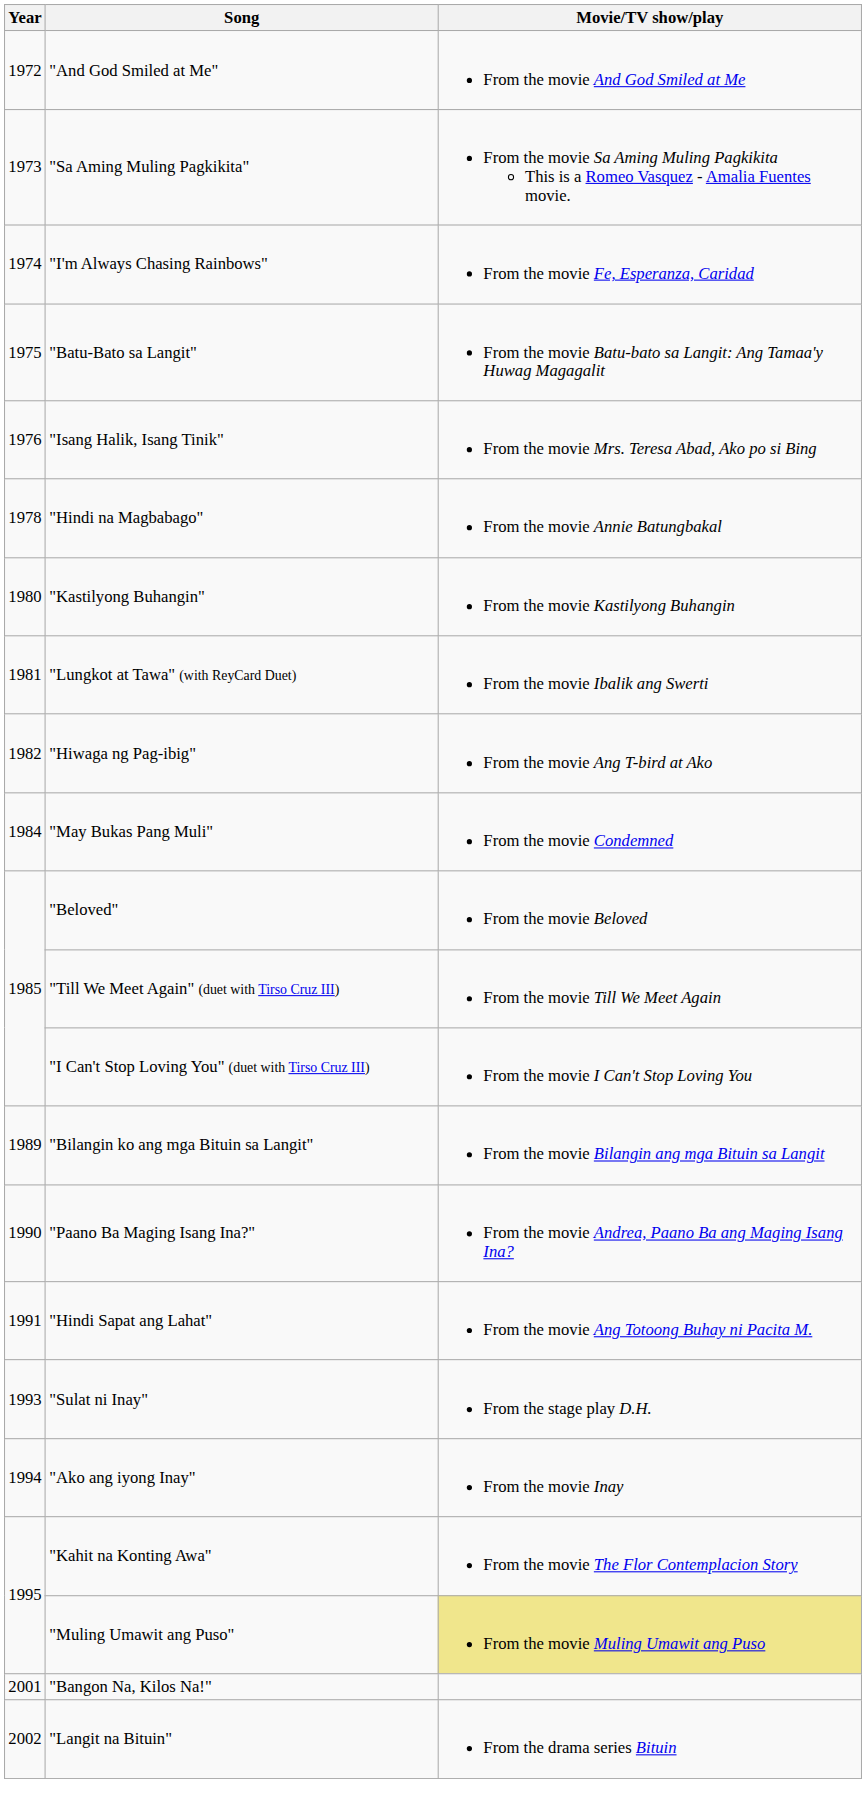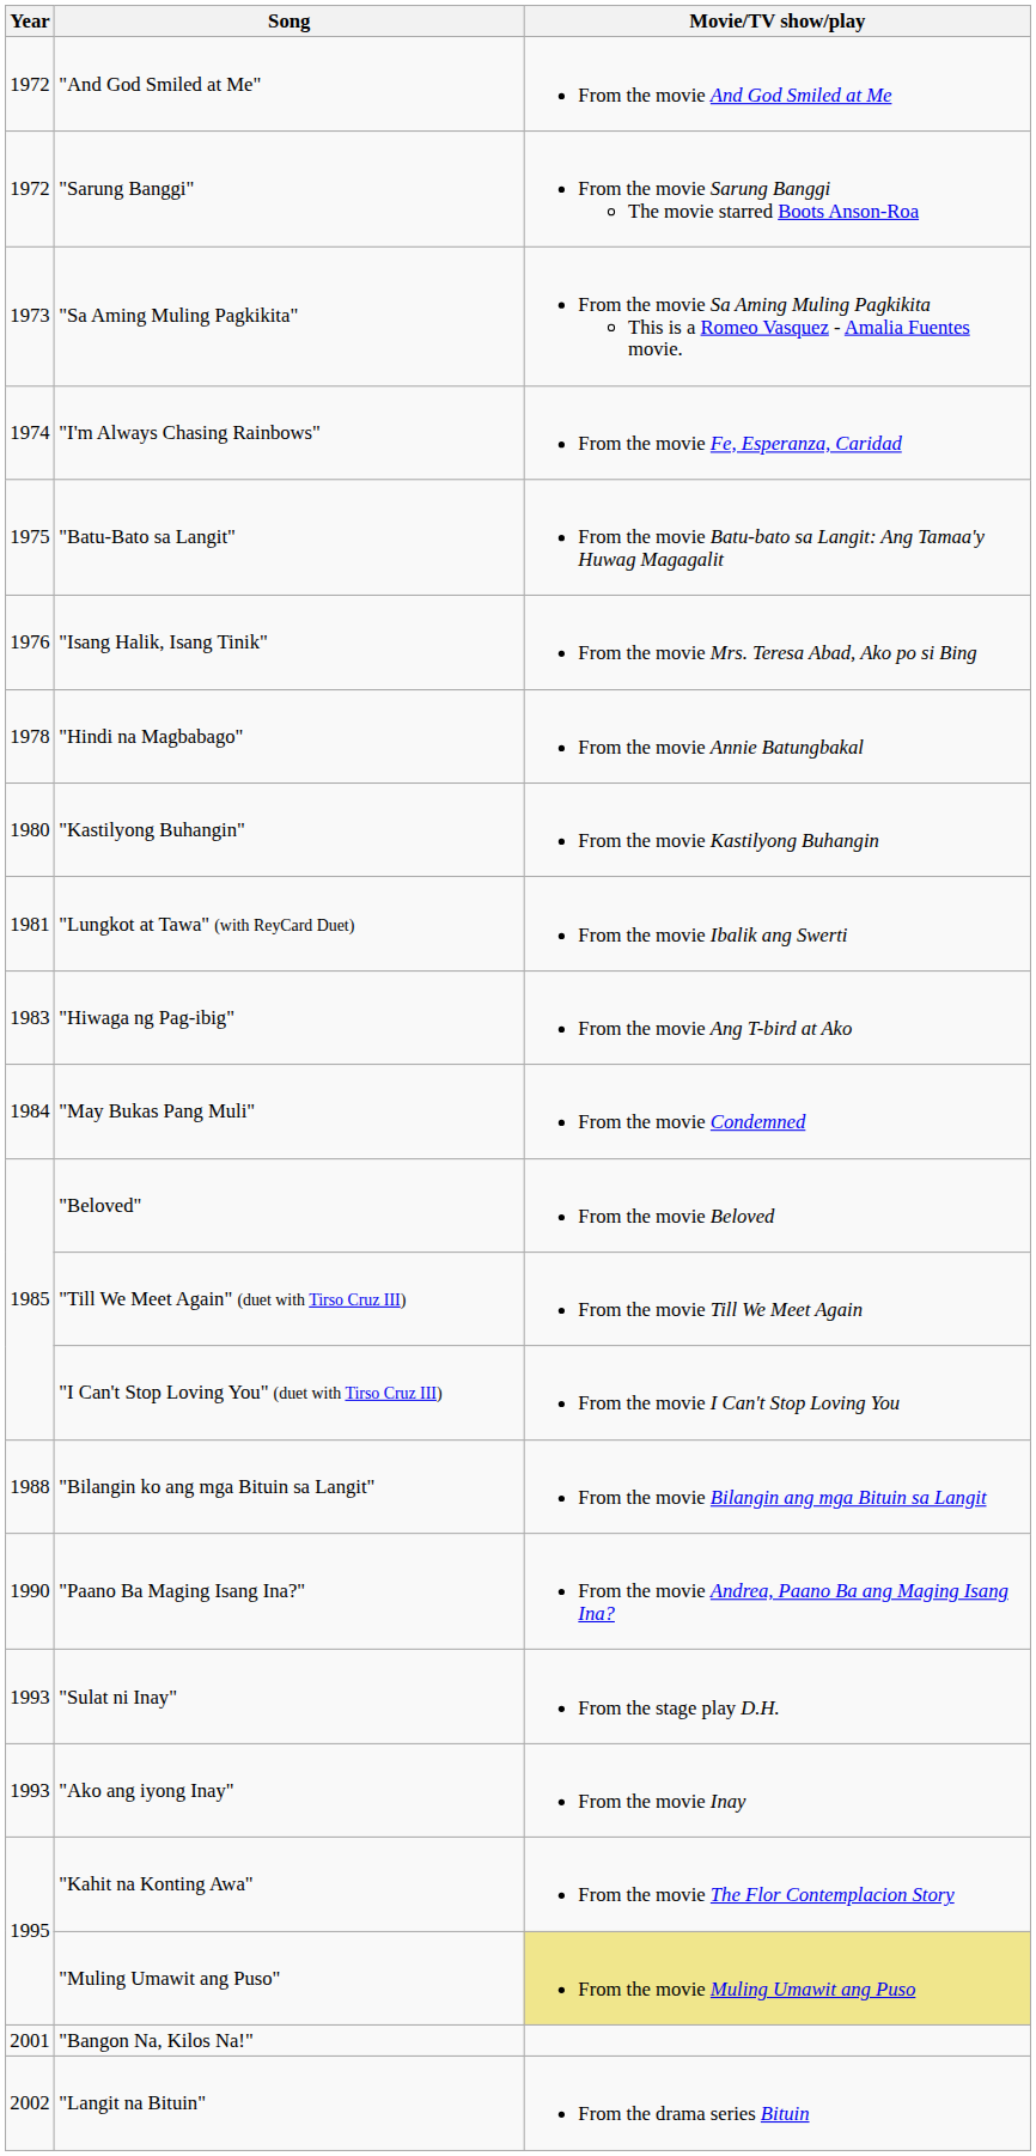 <table class="wikitable">
 <tr>
 <th>Year</th>
 <th width=370>Song</th>
 <th width=400>Movie/TV show/play</th>
 </tr>
 <tr>
 <td>1972</td>
 <td>"And God Smiled at Me"</td>
 <td><br><ul><li>From the movie <em><a href='#'>And God Smiled at Me</a></em></li></ul></td>
+</tr>
+<tr>
+<td>1972</td>
+<td>"Sarung Banggi"</td>
+<td><br><ul><li>From the movie <em>Sarung Banggi</em><ul><li>The movie starred <a href='#'>Boots Anson-Roa</a></li></ul></li></ul></td>
 </tr>
 <tr>
 <td>1973</td>
 <td>"Sa Aming Muling Pagkikita"</td>
 <td><br><ul><li>From the movie <em>Sa Aming Muling Pagkikita</em><ul><li>This is a <a href='#'>Romeo Vasquez</a> - <a href='#'>Amalia Fuentes</a> movie.</li></ul></li></ul></td>
 </tr>
 <tr>
 <td>1974</td>
 <td>"I'm Always Chasing Rainbows"</td>
 <td><br><ul><li>From the movie <em><a href='#'>Fe, Esperanza, Caridad</a></em></li></ul></td>
 </tr>
 <tr>
 <td>1975</td>
 <td>"Batu-Bato sa Langit"</td>
 <td><br><ul><li>From the movie <em>Batu-bato sa Langit: Ang Tamaa'y Huwag Magagalit</em></li></ul></td>
 </tr>
 <tr>
 <td>1976</td>
 <td>"Isang Halik, Isang Tinik"</td>
 <td><br><ul><li>From the movie <em>Mrs. Teresa Abad, Ako po si Bing</em></li></ul></td>
 </tr>
 <tr>
 <td>1978</td>
 <td>"Hindi na Magbabago"</td>
 <td><br><ul><li>From the movie <em>Annie Batungbakal</em></li></ul></td>
 </tr>
 <tr>
 <td>1980</td>
 <td>"Kastilyong Buhangin"</td>
 <td><br><ul><li>From the movie <em>Kastilyong Buhangin</em></li></ul></td>
 </tr>
 <tr>
 <td>1981</td>
 <td>"Lungkot at Tawa" <small>(with ReyCard Duet)</small></td>
 <td><br><ul><li>From the movie <em>Ibalik ang Swerti</em></li></ul></td>
 </tr>
 <tr>
-<td>1982</td>
+<td>1983</td>
 <td>"Hiwaga ng Pag-ibig"</td>
 <td><br><ul><li>From the movie <em>Ang T-bird at Ako</em></li></ul></td>
 </tr>
 <tr>
 <td>1984</td>
 <td>"May Bukas Pang Muli"</td>
 <td><br><ul><li>From the movie <em><a href='#'>Condemned</a></em></li></ul></td>
 </tr>
 <tr>
 <td rowspan=3>1985</td>
 <td>"Beloved"</td>
 <td><br><ul><li>From the movie <em>Beloved</em></li></ul></td>
 </tr>
 <tr>
 <td>"Till We Meet Again" <small>(duet with <a href='#'>Tirso Cruz III</a>)</small></td>
 <td><br><ul><li>From the movie <em>Till We Meet Again</em></li></ul></td>
 </tr>
 <tr>
 <td>"I Can't Stop Loving You" <small>(duet with <a href='#'>Tirso Cruz III</a>)</small></td>
 <td><br><ul><li>From the movie <em>I Can't Stop Loving You</em></li></ul></td>
 </tr>
 <tr>
-<td>1989</td>
+<td>1988</td>
 <td>"Bilangin ko ang mga Bituin sa Langit"</td>
 <td><br><ul><li>From the movie <em><a href='#'>Bilangin ang mga Bituin sa Langit</a></em></li></ul></td>
 </tr>
 <tr>
 <td>1990</td>
 <td>"Paano Ba Maging Isang Ina?"</td>
 <td><br><ul><li>From the movie <em><a href='#'>Andrea, Paano Ba ang Maging Isang Ina?</a></em></li></ul></td>
 </tr>
 <tr>
-<td>1991</td>
-<td>"Hindi Sapat ang Lahat"</td>
-<td><br><ul><li>From the movie <em><a href='#'>Ang Totoong Buhay ni Pacita M.</a></em></li></ul></td>
-</tr>
-<tr>
 <td>1993</td>
 <td>"Sulat ni Inay"</td>
 <td><br><ul><li>From the stage play <em>D.H.</em></li></ul></td>
 </tr>
 <tr>
-<td>1994</td>
+<td>1993</td>
 <td>"Ako ang iyong Inay"</td>
 <td><br><ul><li>From the movie <em>Inay</em></li></ul></td>
 </tr>
 <tr>
 <td rowspan=2>1995</td>
 <td>"Kahit na Konting Awa"</td>
 <td><br><ul><li>From the movie <em><a href='#'>The Flor Contemplacion Story</a></em></li></ul></td>
 </tr>
 <tr>
 <td>"Muling Umawit ang Puso"</td>
 <td style="background: khaki;"><br><ul><li>From the movie <em><a href='#'>Muling Umawit ang Puso</a></em></li></ul></td>
 </tr>
 <tr>
 <td>2001</td>
 <td>"Bangon Na, Kilos Na!"</td>
 <td></td>
 </tr>
 <tr>
 <td>2002</td>
 <td>"Langit na Bituin"</td>
 <td><br><ul><li>From the drama series <em><a href='#'>Bituin</a></em></li></ul></td>
 </tr>
 <tr>
 </tr>
 </table>
